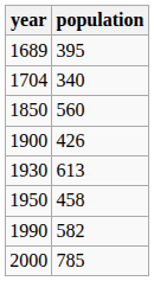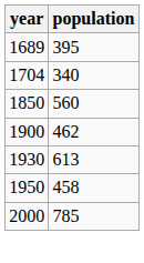 <table class="wikitable">
 <tr>
 <th>year</th>
 <th>population</th>
 </tr>
 <tr>
 <td>1689</td>
 <td>395</td>
 </tr>
 <tr>
 <td>1704</td>
 <td>340</td>
 </tr>
 <tr>
 <td>1850</td>
 <td>560</td>
 </tr>
 <tr>
 <td>1900</td>
-<td>426</td>
+<td>462</td>
 </tr>
 <tr>
 <td>1930</td>
 <td>613</td>
 </tr>
 <tr>
 <td>1950</td>
 <td>458</td>
 </tr>
 <tr>
-<td>1990</td>
-<td>582</td>
-</tr>
-<tr>
 <td>2000</td>
 <td>785</td>
 </tr>
 <tr>
 </tr>
 </table>
